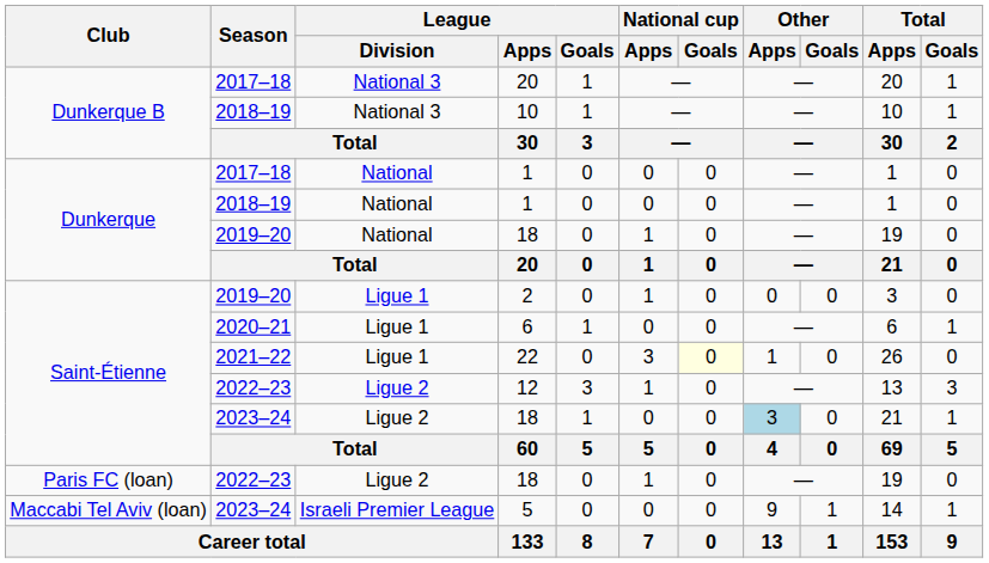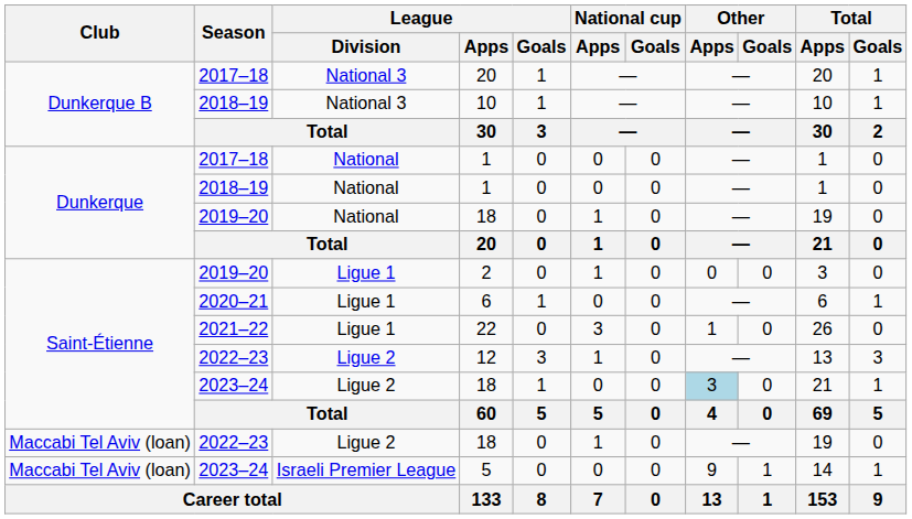 <table class="wikitable" style="text-align:center">
 <tr>
 <th rowspan="2">Club</th>
 <th rowspan="2">Season</th>
 <th colspan="3">League</th>
 <th colspan="2">National cup</th>
 <th colspan="2">Other</th>
 <th colspan="2">Total</th>
 </tr>
 <tr>
 <th>Division</th>
 <th>Apps</th>
 <th>Goals</th>
 <th>Apps</th>
 <th>Goals</th>
 <th>Apps</th>
 <th>Goals</th>
 <th>Apps</th>
 <th>Goals</th>
 </tr>
 <tr>
 <td rowspan="3"><a href='#'>Dunkerque B</a></td>
 <td><a href='#'>2017–18</a></td>
 <td><a href='#'>National 3</a></td>
 <td>20</td>
 <td>1</td>
 <td colspan="2">—</td>
 <td colspan="2">—</td>
 <td>20</td>
 <td>1</td>
 </tr>
 <tr>
 <td><a href='#'>2018–19</a></td>
 <td>National 3</td>
 <td>10</td>
 <td>1</td>
 <td colspan="2">—</td>
 <td colspan="2">—</td>
 <td>10</td>
 <td>1</td>
 </tr>
 <tr>
 <th colspan="2">Total</th>
 <th>30</th>
 <th>3</th>
 <th colspan="2">—</th>
 <th colspan="2">—</th>
 <th>30</th>
 <th>2</th>
 </tr>
 <tr>
 <td rowspan="4"><a href='#'>Dunkerque</a></td>
 <td><a href='#'>2017–18</a></td>
 <td><a href='#'>National</a></td>
 <td>1</td>
 <td>0</td>
 <td>0</td>
 <td>0</td>
 <td colspan="2">—</td>
 <td>1</td>
 <td>0</td>
 </tr>
 <tr>
 <td><a href='#'>2018–19</a></td>
 <td>National</td>
 <td>1</td>
 <td>0</td>
 <td>0</td>
 <td>0</td>
 <td colspan="2">—</td>
 <td>1</td>
 <td>0</td>
 </tr>
 <tr>
 <td><a href='#'>2019–20</a></td>
 <td>National</td>
 <td>18</td>
 <td>0</td>
 <td>1</td>
 <td>0</td>
 <td colspan="2">—</td>
 <td>19</td>
 <td>0</td>
 </tr>
 <tr>
 <th colspan="2">Total</th>
 <th>20</th>
 <th>0</th>
 <th>1</th>
 <th>0</th>
 <th colspan="2">—</th>
 <th>21</th>
 <th>0</th>
 </tr>
 <tr>
 <td rowspan="6"><a href='#'>Saint-Étienne</a></td>
 <td><a href='#'>2019–20</a></td>
 <td><a href='#'>Ligue 1</a></td>
 <td>2</td>
 <td>0</td>
 <td>1</td>
 <td>0</td>
 <td>0</td>
 <td>0</td>
 <td>3</td>
 <td>0</td>
 </tr>
 <tr>
 <td><a href='#'>2020–21</a></td>
 <td>Ligue 1</td>
 <td>6</td>
 <td>1</td>
 <td>0</td>
 <td>0</td>
 <td colspan="2">—</td>
 <td>6</td>
 <td>1</td>
 </tr>
 <tr>
 <td><a href='#'>2021–22</a></td>
 <td>Ligue 1</td>
 <td>22</td>
 <td>0</td>
 <td>3</td>
-<td style="background: lightyellow;">0</td>
+<td>0</td>
 <td>1</td>
 <td>0</td>
 <td>26</td>
 <td>0</td>
 </tr>
 <tr>
 <td><a href='#'>2022–23</a></td>
 <td><a href='#'>Ligue 2</a></td>
 <td>12</td>
 <td>3</td>
 <td>1</td>
 <td>0</td>
 <td colspan="2">—</td>
 <td>13</td>
 <td>3</td>
 </tr>
 <tr>
 <td><a href='#'>2023–24</a></td>
 <td>Ligue 2</td>
 <td>18</td>
 <td>1</td>
 <td>0</td>
 <td>0</td>
 <td style="background: lightblue;">3</td>
 <td>0</td>
 <td>21</td>
 <td>1</td>
 </tr>
 <tr>
 <th colspan="2">Total</th>
 <th>60</th>
 <th>5</th>
 <th>5</th>
 <th>0</th>
 <th>4</th>
 <th>0</th>
 <th>69</th>
 <th>5</th>
 </tr>
 <tr>
-<td><a href='#'>Paris FC</a> (loan)</td>
+<td><a href='#'>Maccabi Tel Aviv</a> (loan)</td>
 <td><a href='#'>2022–23</a></td>
 <td>Ligue 2</td>
 <td>18</td>
 <td>0</td>
 <td>1</td>
 <td>0</td>
 <td colspan="2">—</td>
 <td>19</td>
 <td>0</td>
 </tr>
 <tr>
 <td><a href='#'>Maccabi Tel Aviv</a> (loan)</td>
 <td><a href='#'>2023–24</a></td>
 <td><a href='#'>Israeli Premier League</a></td>
 <td>5</td>
 <td>0</td>
 <td>0</td>
 <td>0</td>
 <td>9</td>
 <td>1</td>
 <td>14</td>
 <td>1</td>
 </tr>
 <tr>
 <th colspan="3">Career total</th>
 <th>133</th>
 <th>8</th>
 <th>7</th>
 <th>0</th>
 <th>13</th>
 <th>1</th>
 <th>153</th>
 <th>9</th>
 </tr>
 </table>
